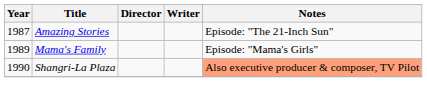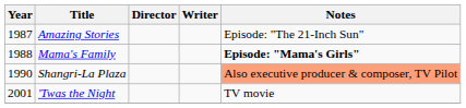 <table class="wikitable sortable">
 <tr>
 <th>Year</th>
 <th>Title</th>
 <th>Director</th>
 <th>Writer</th>
 <th>Notes</th>
 </tr>
 <tr>
 <td>1987</td>
 <td><em><a href='#'>Amazing Stories</a></em></td>
 <td></td>
 <td></td>
 <td>Episode: "The 21-Inch Sun"</td>
 </tr>
 <tr>
-<td>1989</td>
+<td>1988</td>
 <td><em><a href='#'>Mama's Family</a></em></td>
 <td></td>
 <td></td>
-<td>Episode: "Mama's Girls"</td>
+<td><strong>Episode: "Mama's Girls"</strong></td>
 </tr>
 <tr>
 <td>1990</td>
 <td><em>Shangri-La Plaza</em></td>
 <td></td>
 <td></td>
 <td style="background: lightsalmon;">Also executive producer & composer, TV Pilot</td>
 </tr>
 <tr>
+<td>2001</td>
+<td><em><a href='#'>'Twas the Night</a></em></td>
+<td></td>
+<td></td>
+<td>TV movie</td>
+</tr>
+<tr>
 </tr>
 </table>
